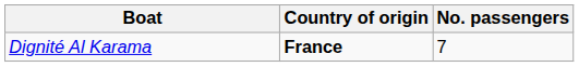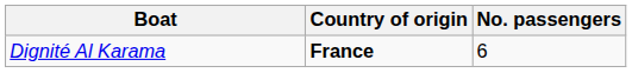 <table class="wikitable sortable" style="margin-left:left;margin-right:auto">
 <tr>
 <th style="width:15em;">Boat</th>
 <th>Country of origin</th>
 <th>No. passengers</th>
 </tr>
 <tr>
 <td><em><a href='#'>Dignité Al Karama</a></em></td>
 <td><strong>France</strong></td>
-<td>7</td>
+<td>6</td>
 </tr>
 </table>
